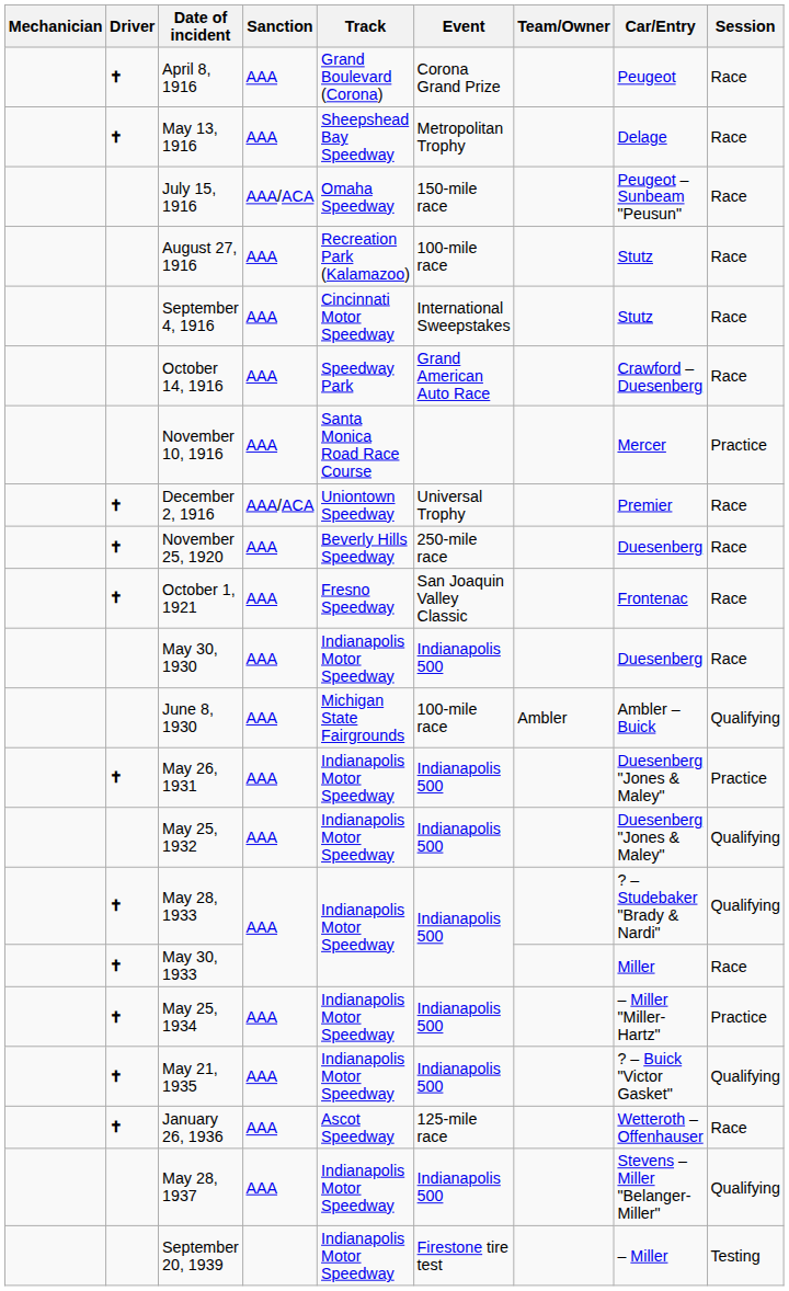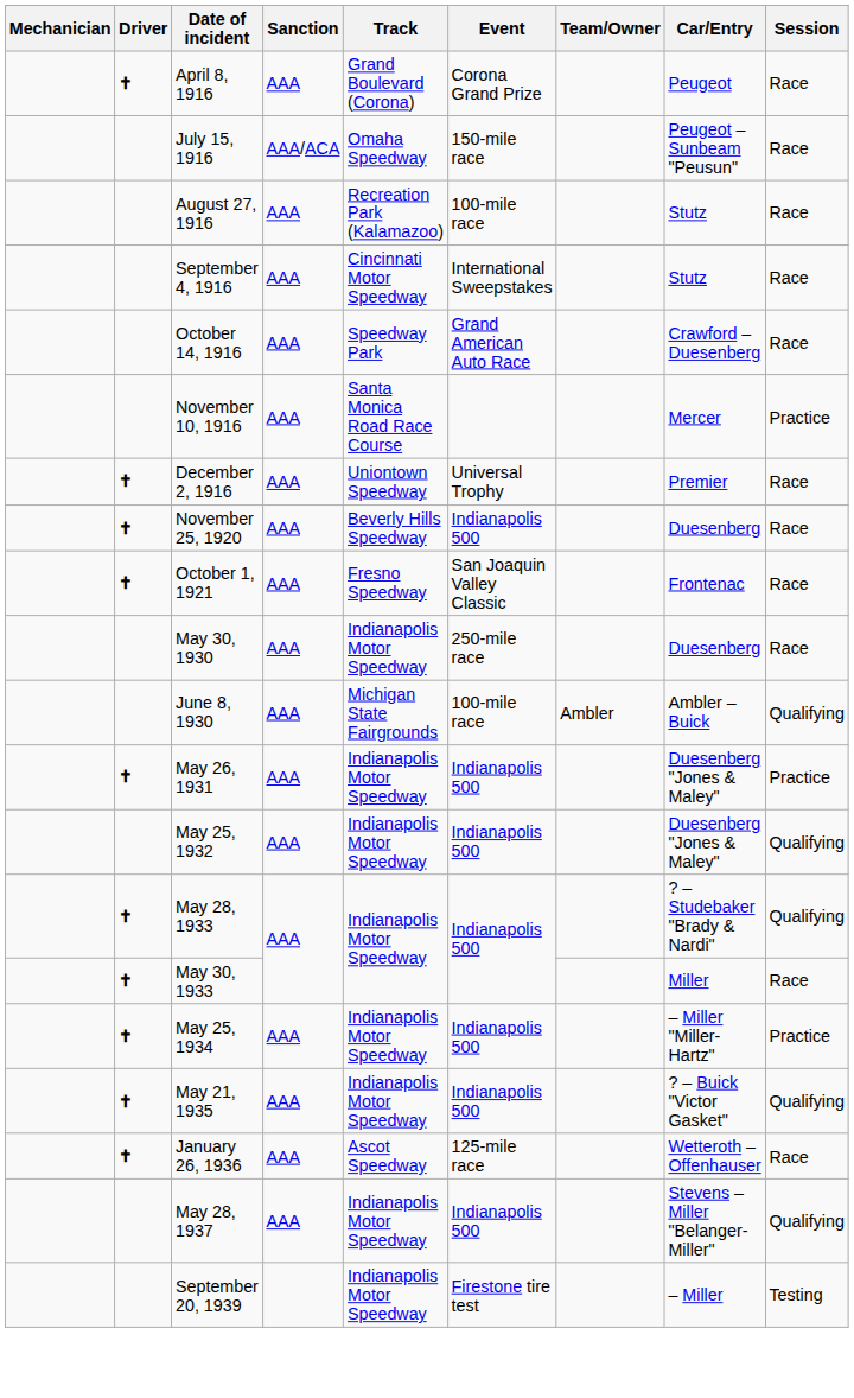 <table class="wikitable sortable" style="font-size:95%">
 <tr>
 <th>Mechanician</th>
 <th>Driver</th>
 <th>Date of incident</th>
 <th>Sanction</th>
 <th>Track</th>
 <th>Event</th>
 <th>Team/Owner</th>
 <th>Car/Entry</th>
 <th>Session</th>
 </tr>
 <tr>
 <td align="left"></td>
 <td nowrap> <strong>✝</strong></td>
 <td>April 8, 1916</td>
 <td><a href='#'>AAA</a></td>
 <td><a href='#'>Grand Boulevard</a> (<a href='#'>Corona</a>)</td>
 <td>Corona Grand Prize</td>
 <td></td>
 <td><a href='#'>Peugeot</a></td>
-<td>Race</td>
-</tr>
-<tr>
-<td align="left"></td>
-<td nowrap> <strong>✝</strong></td>
-<td>May 13, 1916</td>
-<td><a href='#'>AAA</a></td>
-<td><a href='#'>Sheepshead Bay Speedway</a></td>
-<td>Metropolitan Trophy</td>
-<td></td>
-<td><a href='#'>Delage</a></td>
 <td>Race</td>
 </tr>
 <tr>
 <td align="left"></td>
 <td nowrap></td>
 <td>July 15, 1916</td>
 <td><a href='#'>AAA</a>/<a href='#'>ACA</a></td>
 <td><a href='#'>Omaha Speedway</a></td>
 <td>150-mile race</td>
 <td></td>
 <td><a href='#'>Peugeot</a> – <a href='#'>Sunbeam</a> "Peusun"</td>
 <td>Race</td>
 </tr>
 <tr>
 <td align="left"></td>
 <td nowrap></td>
 <td>August 27, 1916</td>
 <td><a href='#'>AAA</a></td>
 <td><a href='#'>Recreation Park</a> (<a href='#'>Kalamazoo</a>)</td>
 <td>100-mile race</td>
 <td></td>
 <td><a href='#'>Stutz</a></td>
 <td>Race</td>
 </tr>
 <tr>
 <td align="left"></td>
 <td nowrap></td>
 <td>September 4, 1916</td>
 <td><a href='#'>AAA</a></td>
 <td><a href='#'>Cincinnati Motor Speedway</a></td>
 <td>International Sweepstakes</td>
 <td></td>
 <td><a href='#'>Stutz</a></td>
 <td>Race</td>
 </tr>
 <tr>
 <td align="left"></td>
 <td nowrap></td>
 <td>October 14, 1916</td>
 <td><a href='#'>AAA</a></td>
 <td><a href='#'>Speedway Park</a></td>
 <td><a href='#'>Grand American Auto Race</a></td>
 <td></td>
 <td><a href='#'>Crawford</a> – <a href='#'>Duesenberg</a></td>
 <td>Race</td>
 </tr>
 <tr>
 <td align="left"></td>
 <td nowrap></td>
 <td>November 10, 1916</td>
 <td><a href='#'>AAA</a></td>
 <td><a href='#'>Santa Monica Road Race Course</a></td>
 <td></td>
 <td></td>
 <td><a href='#'>Mercer</a></td>
 <td>Practice</td>
 </tr>
 <tr>
 <td align="left"></td>
 <td nowrap> <strong>✝</strong></td>
 <td>December 2, 1916</td>
-<td><a href='#'>AAA</a>/<a href='#'>ACA</a></td>
+<td><a href='#'>AAA</a></td>
 <td><a href='#'>Uniontown Speedway</a></td>
 <td>Universal Trophy</td>
 <td></td>
 <td><a href='#'>Premier</a></td>
 <td>Race</td>
 </tr>
 <tr>
 <td align="left"></td>
 <td nowrap> <strong>✝</strong></td>
 <td>November 25, 1920</td>
 <td><a href='#'>AAA</a></td>
 <td><a href='#'>Beverly Hills Speedway</a></td>
-<td>250-mile race</td>
+<td><a href='#'>Indianapolis 500</a></td>
 <td></td>
 <td><a href='#'>Duesenberg</a></td>
 <td>Race</td>
 </tr>
 <tr>
 <td align="left"></td>
 <td nowrap> <strong>✝</strong></td>
 <td>October 1, 1921</td>
 <td><a href='#'>AAA</a></td>
 <td><a href='#'>Fresno Speedway</a></td>
 <td>San Joaquin Valley Classic</td>
 <td></td>
 <td><a href='#'>Frontenac</a></td>
 <td>Race</td>
 </tr>
 <tr>
 <td align="left"></td>
 <td nowrap></td>
 <td>May 30, 1930</td>
 <td><a href='#'>AAA</a></td>
 <td><a href='#'>Indianapolis Motor Speedway</a></td>
-<td><a href='#'>Indianapolis 500</a></td>
+<td>250-mile race</td>
 <td></td>
 <td><a href='#'>Duesenberg</a></td>
 <td>Race</td>
 </tr>
 <tr>
 <td align="left"></td>
 <td nowrap></td>
 <td>June 8, 1930</td>
 <td><a href='#'>AAA</a></td>
 <td><a href='#'>Michigan State Fairgrounds</a></td>
 <td>100-mile race</td>
 <td>Ambler</td>
 <td>Ambler – <a href='#'>Buick</a></td>
 <td>Qualifying</td>
 </tr>
 <tr>
 <td align="left"></td>
 <td nowrap> <strong>✝</strong></td>
 <td>May 26, 1931</td>
 <td><a href='#'>AAA</a></td>
 <td><a href='#'>Indianapolis Motor Speedway</a></td>
 <td><a href='#'>Indianapolis 500</a></td>
 <td></td>
 <td><a href='#'>Duesenberg</a> "Jones & Maley"</td>
 <td>Practice</td>
 </tr>
 <tr>
 <td align="left"></td>
 <td nowrap></td>
 <td>May 25, 1932</td>
 <td><a href='#'>AAA</a></td>
 <td><a href='#'>Indianapolis Motor Speedway</a></td>
 <td><a href='#'>Indianapolis 500</a></td>
 <td></td>
 <td><a href='#'>Duesenberg</a> "Jones & Maley"</td>
 <td>Qualifying</td>
 </tr>
 <tr>
 <td align="left"></td>
 <td nowrap> <strong>✝</strong></td>
 <td>May 28, 1933</td>
 <td rowspan=2><a href='#'>AAA</a></td>
 <td rowspan=2><a href='#'>Indianapolis Motor Speedway</a></td>
 <td rowspan=2><a href='#'>Indianapolis 500</a></td>
 <td></td>
 <td>? – <a href='#'>Studebaker</a> "Brady & Nardi"</td>
 <td>Qualifying</td>
 </tr>
 <tr>
 <td align="left"></td>
 <td nowrap> <strong>✝</strong></td>
 <td>May 30, 1933</td>
 <td></td>
 <td><a href='#'>Miller</a></td>
 <td>Race</td>
 </tr>
 <tr>
 <td align="left"></td>
 <td nowrap> <strong>✝</strong></td>
 <td>May 25, 1934</td>
 <td><a href='#'>AAA</a></td>
 <td><a href='#'>Indianapolis Motor Speedway</a></td>
 <td><a href='#'>Indianapolis 500</a></td>
 <td></td>
 <td> – <a href='#'>Miller</a> "Miller-Hartz"</td>
 <td>Practice</td>
 </tr>
 <tr>
 <td align="left"></td>
 <td nowrap> <strong>✝</strong></td>
 <td>May 21, 1935</td>
 <td><a href='#'>AAA</a></td>
 <td><a href='#'>Indianapolis Motor Speedway</a></td>
 <td><a href='#'>Indianapolis 500</a></td>
 <td></td>
 <td>? – <a href='#'>Buick</a> "Victor Gasket"</td>
 <td>Qualifying</td>
 </tr>
 <tr>
 <td align="left"></td>
 <td nowrap> <strong>✝</strong></td>
 <td>January 26, 1936</td>
 <td><a href='#'>AAA</a></td>
 <td><a href='#'>Ascot Speedway</a></td>
 <td>125-mile race</td>
 <td></td>
 <td><a href='#'>Wetteroth</a> – <a href='#'>Offenhauser</a></td>
 <td>Race</td>
 </tr>
 <tr>
 <td align="left"></td>
 <td nowrap></td>
 <td>May 28, 1937</td>
 <td><a href='#'>AAA</a></td>
 <td><a href='#'>Indianapolis Motor Speedway</a></td>
 <td><a href='#'>Indianapolis 500</a></td>
 <td></td>
 <td><a href='#'>Stevens</a> – <a href='#'>Miller</a> "Belanger-Miller"</td>
 <td>Qualifying</td>
 </tr>
 <tr>
 <td align="left"></td>
 <td nowrap></td>
 <td>September 20, 1939</td>
 <td></td>
 <td><a href='#'>Indianapolis Motor Speedway</a></td>
 <td><a href='#'>Firestone</a> tire test</td>
 <td></td>
 <td> – <a href='#'>Miller</a></td>
 <td>Testing</td>
 </tr>
 </table>
